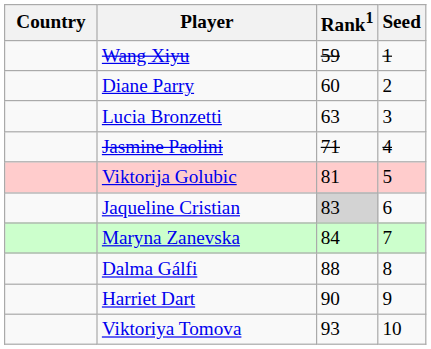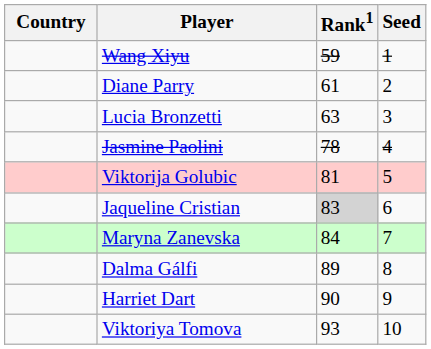 <table class="sortable wikitable">
 <tr>
 <th width="70">Country</th>
 <th width="175">Player</th>
 <th>Rank<sup>1</sup></th>
 <th>Seed</th>
 </tr>
 <tr>
 <td><s></s></td>
 <td><a href='#'><s>Wang Xiyu</s></a></td>
 <td><s>59</s></td>
 <td><s>1</s></td>
 </tr>
 <tr>
 <td></td>
 <td><a href='#'>Diane Parry</a></td>
-<td>60</td>
+<td>61</td>
 <td>2</td>
 </tr>
 <tr>
 <td></td>
 <td><a href='#'>Lucia Bronzetti</a></td>
 <td>63</td>
 <td>3</td>
 </tr>
 <tr>
 <td><s></s></td>
 <td><a href='#'><s>Jasmine Paolini</s></a></td>
-<td><s>71</s></td>
+<td><s>78</s></td>
 <td><s>4</s></td>
 </tr>
 <tr style="background:#fcc;">
 <td></td>
 <td><a href='#'>Viktorija Golubic</a></td>
 <td>81</td>
 <td>5</td>
 </tr>
 <tr>
 <td></td>
 <td><a href='#'>Jaqueline Cristian</a></td>
 <td style="background: lightgrey;">83</td>
 <td>6</td>
 </tr>
 <tr style="background:#cfc;">
 <td></td>
 <td><a href='#'>Maryna Zanevska</a></td>
 <td>84</td>
 <td>7</td>
 </tr>
 <tr>
 <td></td>
 <td><a href='#'>Dalma Gálfi</a></td>
-<td>88</td>
+<td>89</td>
 <td>8</td>
 </tr>
 <tr>
 <td></td>
 <td><a href='#'>Harriet Dart</a></td>
 <td>90</td>
 <td>9</td>
 </tr>
 <tr>
 <td></td>
 <td><a href='#'>Viktoriya Tomova</a></td>
 <td>93</td>
 <td>10</td>
 </tr>
 </table>
